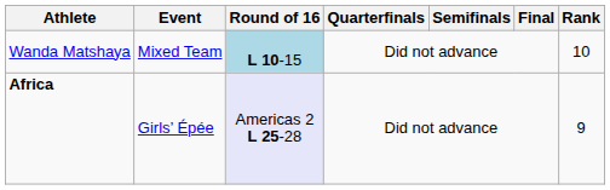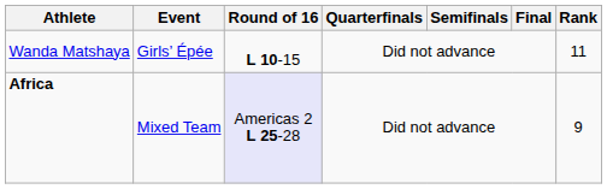 <table class="wikitable" border="1" style="font-size:90%">
 <tr>
 <th>Athlete</th>
 <th>Event</th>
 <th>Round of 16</th>
 <th>Quarterfinals</th>
 <th>Semifinals</th>
 <th>Final</th>
 <th>Rank</th>
 </tr>
 <tr>
 <td><a href='#'>Wanda Matshaya</a></td>
-<td><a href='#'>Mixed Team</a></td>
-<td align=center style="background: lightblue;"><br> <strong>L</strong> <strong>10</strong>-15</td>
+<td><a href='#'>Girls’ Épée</a></td>
+<td align=center><br> <strong>L</strong> <strong>10</strong>-15</td>
 <td align=center colspan=3>Did not advance</td>
-<td align=center>10</td>
+<td align=center>11</td>
 </tr>
 <tr>
 <td><strong>Africa</strong><br><br><br><br><br><br></td>
-<td><a href='#'>Girls’ Épée</a></td>
+<td><a href='#'>Mixed Team</a></td>
 <td align=center style="background: lavender;">Americas 2<br> <strong>L</strong> <strong>25</strong>-28</td>
 <td align=center colspan=3>Did not advance</td>
 <td align=center>9</td>
 </tr>
 </table>
